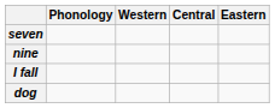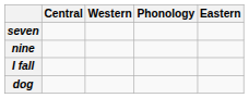 <table class="wikitable" style="text-align:left;">
 <tr>
 <th> </th>
+<th>Central</th>
+<th>Western</th>
 <th>Phonology</th>
-<th>Western</th>
-<th>Central</th>
 <th>Eastern</th>
 </tr>
 <tr>
 <th><em>seven</em></th>
 <td></td>
 <td></td>
 <td></td>
 <td></td>
 </tr>
 <tr>
 <th><em>nine</em></th>
 <td></td>
 <td></td>
 <td></td>
 <td></td>
 </tr>
 <tr>
 <th><em>I fall</em></th>
 <td></td>
 <td></td>
 <td></td>
 <td></td>
 </tr>
 <tr>
 <th><em>dog</em></th>
 <td></td>
 <td></td>
 <td></td>
 <td></td>
 </tr>
 </table>
